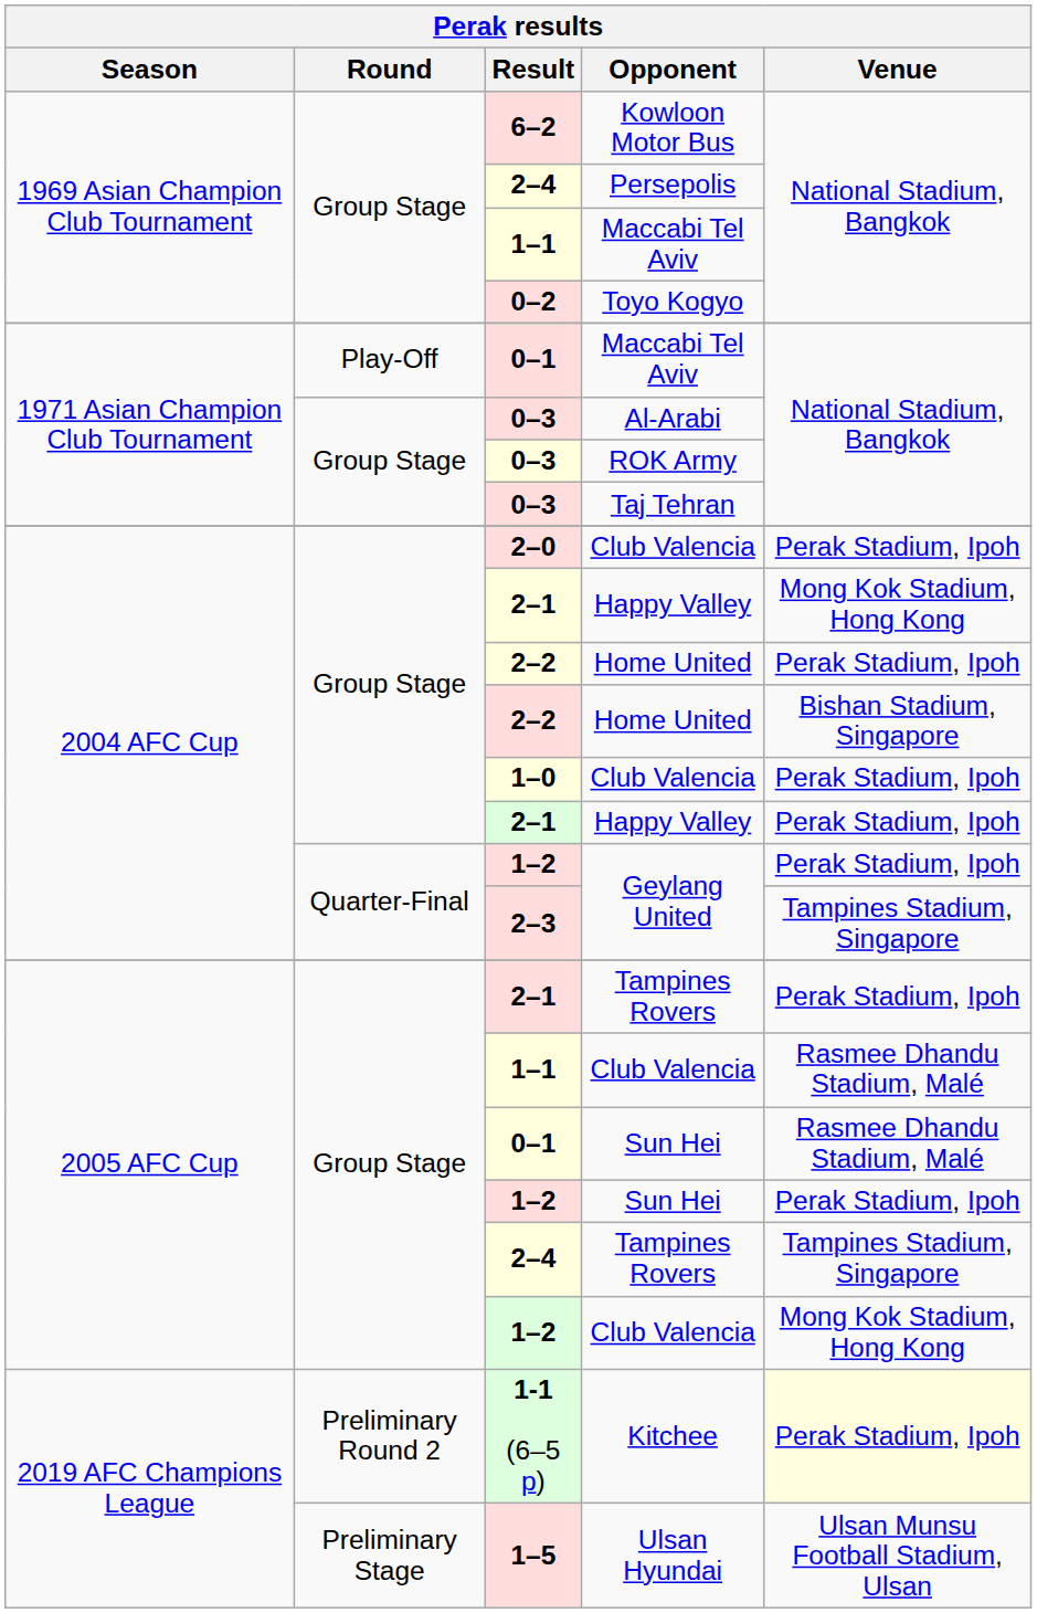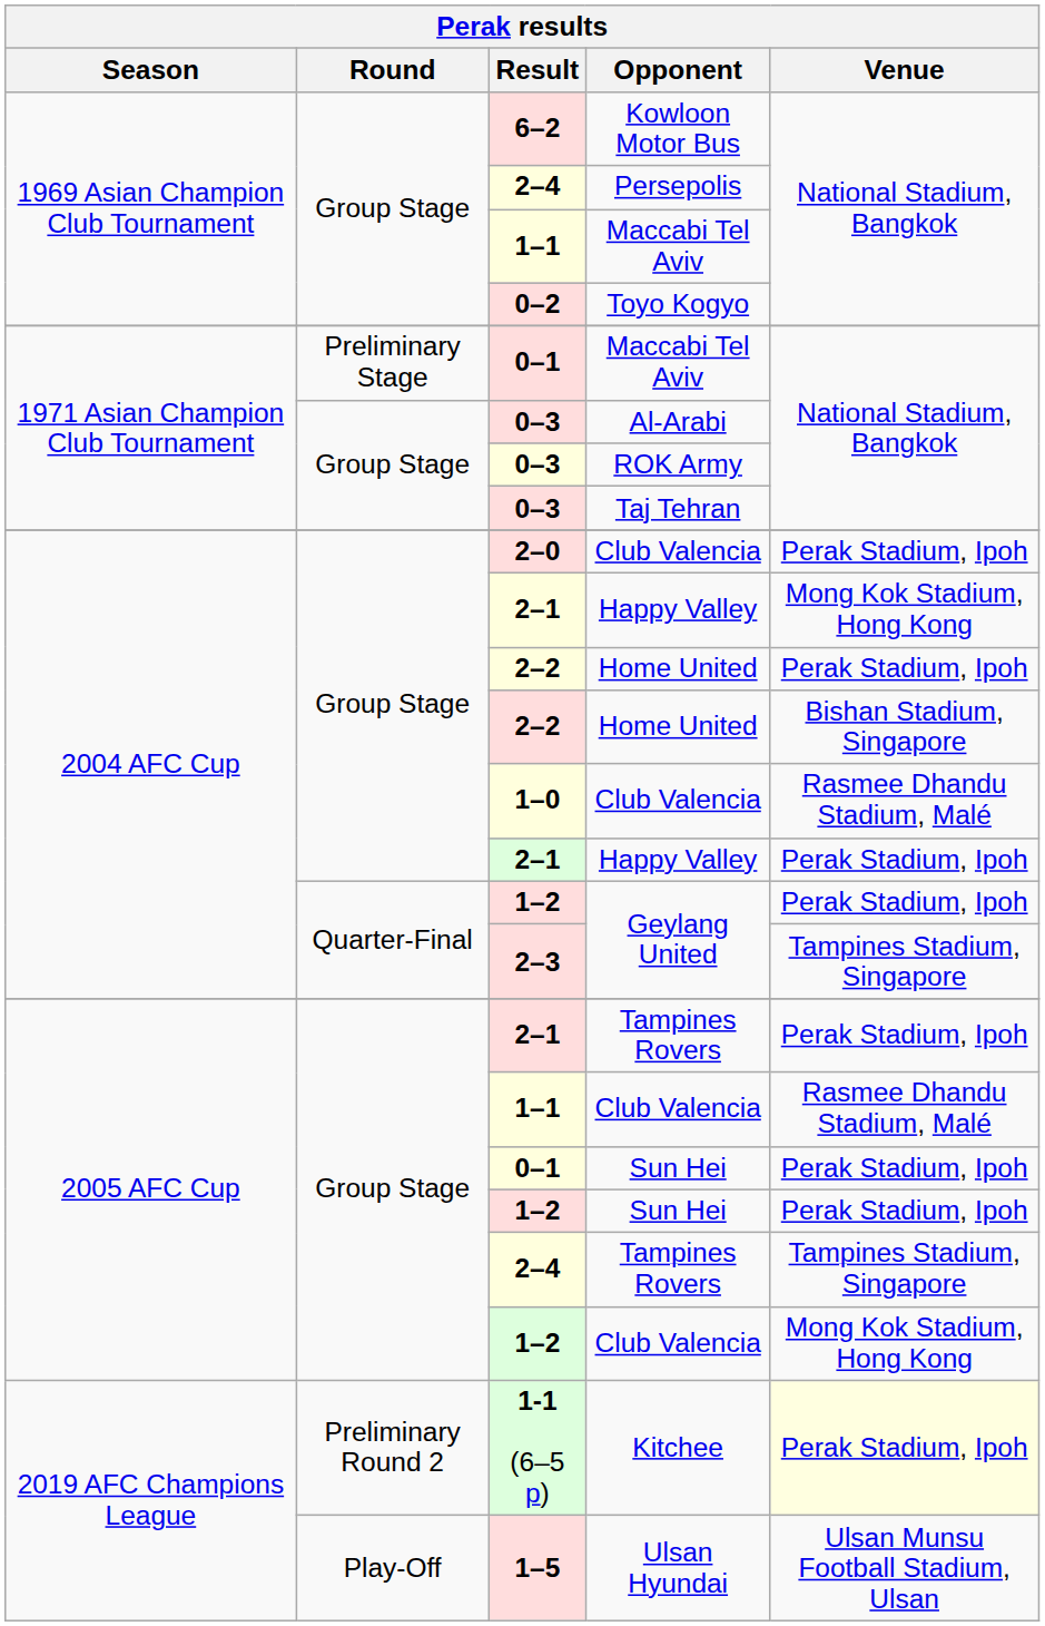 <table class="wikitable" style="text-align:center">
 <tr>
 <th colspan=5><a href='#'>Perak</a> results</th>
 </tr>
 <tr>
 <th>Season</th>
 <th>Round</th>
 <th>Result</th>
 <th>Opponent</th>
 <th>Venue</th>
 </tr>
 <tr align=center>
 <td rowspan="4" align=center><a href='#'>1969 Asian Champion Club Tournament</a></td>
 <td rowspan="4">Group Stage</td>
 <td bgcolor=#ffdddd><strong>6–2</strong></td>
 <td> <a href='#'>Kowloon Motor Bus</a></td>
 <td rowspan="4"><a href='#'>National Stadium</a>, <a href='#'>Bangkok</a></td>
 </tr>
 <tr align=center>
 <td bgcolor=#ffffdd><strong>2–4</strong></td>
 <td> <a href='#'>Persepolis</a></td>
 </tr>
 <tr align=center>
 <td bgcolor=#ffffdd><strong>1–1</strong></td>
 <td> <a href='#'>Maccabi Tel Aviv</a></td>
 </tr>
 <tr align=center>
 <td bgcolor=#ffdddd><strong>0–2</strong></td>
 <td> <a href='#'>Toyo Kogyo</a></td>
 </tr>
 <tr>
 </tr>
 <tr align=center>
 <td rowspan="4" align=center><a href='#'>1971 Asian Champion Club Tournament</a></td>
-<td>Play-Off</td>
+<td rowspan="1">Preliminary Stage</td>
 <td bgcolor=#ffdddd><strong>0–1</strong></td>
 <td> <a href='#'>Maccabi Tel Aviv</a></td>
 <td rowspan="4"><a href='#'>National Stadium</a>, <a href='#'>Bangkok</a></td>
 </tr>
 <tr align=center>
 <td rowspan="3">Group Stage</td>
 <td bgcolor=#ffdddd><strong>0–3</strong></td>
 <td> <a href='#'>Al-Arabi</a></td>
 </tr>
 <tr align=center>
 <td bgcolor=#ffffdd><strong>0–3</strong></td>
 <td> <a href='#'>ROK Army</a></td>
 </tr>
 <tr align=center>
 <td bgcolor=#ffdddd><strong>0–3</strong></td>
 <td> <a href='#'>Taj Tehran</a></td>
 </tr>
 <tr>
 </tr>
 <tr align=center>
 <td rowspan="8" align=center><a href='#'>2004 AFC Cup</a></td>
 <td rowspan="6">Group Stage</td>
 <td bgcolor=#ffdddd><strong>2–0</strong></td>
 <td> <a href='#'>Club Valencia</a></td>
 <td><a href='#'>Perak Stadium</a>, <a href='#'>Ipoh</a></td>
 </tr>
 <tr align=center>
 <td bgcolor=#ffffdd><strong>2–1</strong></td>
 <td> <a href='#'>Happy Valley</a></td>
 <td><a href='#'>Mong Kok Stadium</a>, <a href='#'>Hong Kong</a></td>
 </tr>
 <tr align=center>
 <td bgcolor=#ffffdd><strong>2–2</strong></td>
 <td> <a href='#'>Home United</a></td>
 <td><a href='#'>Perak Stadium</a>, <a href='#'>Ipoh</a></td>
 </tr>
 <tr align=center>
 <td bgcolor=#ffdddd><strong>2–2</strong></td>
 <td> <a href='#'>Home United</a></td>
 <td><a href='#'>Bishan Stadium</a>, <a href='#'>Singapore</a></td>
 </tr>
 <tr align=center>
 <td bgcolor=#ffffdd><strong>1–0</strong></td>
 <td> <a href='#'>Club Valencia</a></td>
-<td><a href='#'>Perak Stadium</a>, <a href='#'>Ipoh</a></td>
+<td><a href='#'>Rasmee Dhandu Stadium</a>, <a href='#'>Malé</a></td>
 </tr>
 <tr align=center>
 <td bgcolor=#ddffdd><strong>2–1</strong></td>
 <td> <a href='#'>Happy Valley</a></td>
 <td><a href='#'>Perak Stadium</a>, <a href='#'>Ipoh</a></td>
 </tr>
 <tr align=center>
 <td rowspan=2>Quarter-Final</td>
 <td bgcolor=#ffdddd><strong>1–2</strong></td>
 <td rowspan=2> <a href='#'>Geylang United</a></td>
 <td><a href='#'>Perak Stadium</a>, <a href='#'>Ipoh</a></td>
 </tr>
 <tr align=center>
 <td bgcolor=#ffdddd><strong>2–3</strong></td>
 <td><a href='#'>Tampines Stadium</a>, <a href='#'>Singapore</a></td>
 </tr>
 <tr>
 </tr>
 <tr align=center>
 <td rowspan="6" align=center><a href='#'>2005 AFC Cup</a></td>
 <td rowspan="6">Group Stage</td>
 <td bgcolor=#ffdddd><strong>2–1</strong></td>
 <td> <a href='#'>Tampines Rovers</a></td>
 <td><a href='#'>Perak Stadium</a>, <a href='#'>Ipoh</a></td>
 </tr>
 <tr align=center>
 <td bgcolor=#ffffdd><strong>1–1</strong></td>
 <td> <a href='#'>Club Valencia</a></td>
 <td><a href='#'>Rasmee Dhandu Stadium</a>, <a href='#'>Malé</a></td>
 </tr>
 <tr align=center>
 <td bgcolor=#ffffdd><strong>0–1</strong></td>
 <td> <a href='#'>Sun Hei</a></td>
-<td><a href='#'>Rasmee Dhandu Stadium</a>, <a href='#'>Malé</a></td>
+<td><a href='#'>Perak Stadium</a>, <a href='#'>Ipoh</a></td>
 </tr>
 <tr align=center>
 <td bgcolor=#ffdddd><strong>1–2</strong></td>
 <td> <a href='#'>Sun Hei</a></td>
 <td><a href='#'>Perak Stadium</a>, <a href='#'>Ipoh</a></td>
 </tr>
 <tr align=center>
 <td bgcolor=#ffffdd><strong>2–4</strong></td>
 <td> <a href='#'>Tampines Rovers</a></td>
 <td><a href='#'>Tampines Stadium</a>, <a href='#'>Singapore</a></td>
 </tr>
 <tr align=center>
 <td bgcolor=#ddffdd><strong>1–2</strong></td>
 <td> <a href='#'>Club Valencia</a></td>
 <td><a href='#'>Mong Kok Stadium</a>, <a href='#'>Hong Kong</a></td>
 </tr>
 <tr>
 <td rowspan="2"><a href='#'>2019 AFC Champions League</a></td>
 <td>Preliminary Round 2</td>
 <td bgcolor=#ddffdd><strong>1-1</strong><br><br>(6–5 <a href='#'>p</a>)</td>
 <td> <a href='#'>Kitchee</a></td>
 <td style="background: lightyellow;"><a href='#'>Perak Stadium</a>, <a href='#'>Ipoh</a></td>
 </tr>
 <tr>
-<td rowspan="1">Preliminary Stage</td>
+<td>Play-Off</td>
 <td bgcolor=#ffdddd><strong>1–5</strong></td>
 <td> <a href='#'>Ulsan Hyundai</a></td>
 <td><a href='#'>Ulsan Munsu Football Stadium</a>, <a href='#'>Ulsan</a></td>
 </tr>
 </table>
